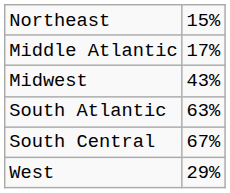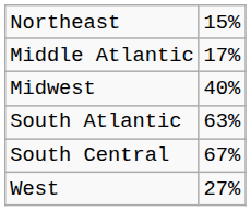 <table class="wikitable">
 <tr>
 <td>Northeast</td>
 <td>15%</td>
 </tr>
 <tr>
 <td>Middle Atlantic</td>
 <td>17%</td>
 </tr>
 <tr>
 <td>Midwest</td>
-<td>43%</td>
+<td>40%</td>
 </tr>
 <tr>
 <td>South Atlantic</td>
 <td>63%</td>
 </tr>
 <tr>
 <td>South Central</td>
 <td>67%</td>
 </tr>
 <tr>
 <td>West</td>
-<td>29%</td>
+<td>27%</td>
 </tr>
 </table>
